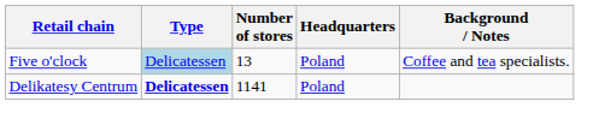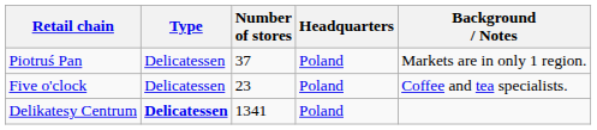 <table class="wikitable sortable">
 <tr>
 <th><a href='#'>Retail chain</a></th>
 <th><a href='#'>Type</a></th>
 <th>Number<br>of stores</th>
 <th>Headquarters</th>
 <th class=unsortable>Background<br>/ Notes</th>
 </tr>
 <tr>
+<td><a href='#'>Piotruś Pan</a></td>
+<td><a href='#'>Delicatessen</a></td>
+<td>37</td>
+<td><a href='#'>Poland</a></td>
+<td>Markets are in only 1 region.</td>
+</tr>
+<tr>
 <td><a href='#'>Five o'clock</a></td>
-<td style="background: lightblue;"><a href='#'>Delicatessen</a></td>
-<td>13</td>
+<td><a href='#'>Delicatessen</a></td>
+<td>23</td>
 <td><a href='#'>Poland</a></td>
 <td><a href='#'>Coffee</a> and <a href='#'>tea</a> specialists.</td>
 </tr>
 <tr>
 <td><a href='#'>Delikatesy Centrum</a></td>
 <td><strong><a href='#'>Delicatessen</a></strong></td>
-<td>1141</td>
+<td>1341</td>
 <td><a href='#'>Poland</a></td>
 <td></td>
 </tr>
 </table>
